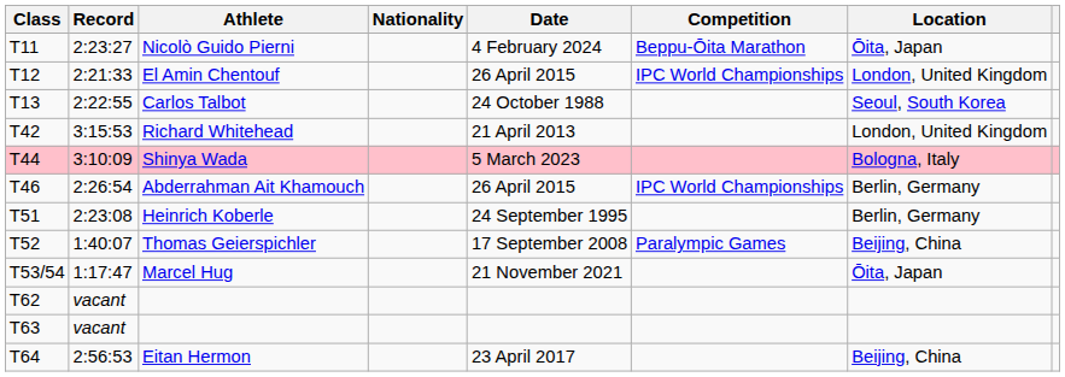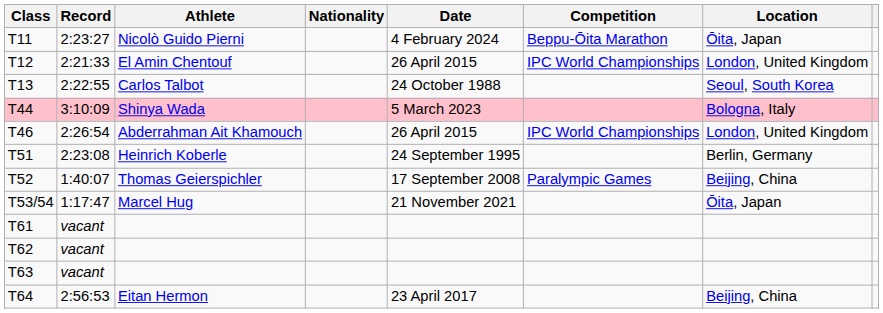 <table class="wikitable">
 <tr>
 <th>Class</th>
 <th>Record</th>
 <th>Athlete</th>
 <th>Nationality</th>
 <th>Date</th>
 <th>Competition</th>
 <th>Location</th>
 <th></th>
 </tr>
 <tr>
 <td>T11</td>
 <td>2:23:27</td>
 <td><a href='#'>Nicolò Guido Pierni</a></td>
 <td></td>
 <td>4 February 2024</td>
 <td><a href='#'>Beppu-Ōita Marathon</a></td>
 <td><a href='#'>Ōita</a>, Japan</td>
 <td></td>
 </tr>
 <tr>
 <td>T12</td>
 <td>2:21:33</td>
 <td><a href='#'>El Amin Chentouf</a></td>
 <td></td>
 <td>26 April 2015</td>
 <td><a href='#'>IPC World Championships</a></td>
 <td><a href='#'>London</a>, United Kingdom</td>
 <td></td>
 </tr>
 <tr>
 <td>T13</td>
 <td>2:22:55</td>
 <td><a href='#'>Carlos Talbot</a></td>
 <td></td>
 <td>24 October 1988</td>
 <td></td>
 <td><a href='#'>Seoul</a>, <a href='#'>South Korea</a></td>
 <td></td>
 </tr>
-<tr>
-<td>T42</td>
-<td>3:15:53</td>
-<td><a href='#'>Richard Whitehead</a></td>
-<td></td>
-<td>21 April 2013</td>
-<td></td>
-<td>London, United Kingdom</td>
-<td></td>
-</tr>
 <tr style="background:pink">
 <td>T44</td>
 <td>3:10:09</td>
 <td><a href='#'>Shinya Wada</a></td>
 <td></td>
 <td>5 March 2023</td>
 <td></td>
 <td><a href='#'>Bologna</a>, Italy</td>
 <td></td>
 </tr>
 <tr>
 <td>T46</td>
 <td>2:26:54</td>
 <td><a href='#'>Abderrahman Ait Khamouch</a></td>
 <td></td>
 <td>26 April 2015</td>
 <td><a href='#'>IPC World Championships</a></td>
-<td>Berlin, Germany</td>
+<td><a href='#'>London</a>, United Kingdom</td>
 <td></td>
 </tr>
 <tr>
 <td>T51</td>
 <td>2:23:08</td>
 <td><a href='#'>Heinrich Koberle</a></td>
 <td></td>
 <td>24 September 1995</td>
 <td></td>
 <td>Berlin, Germany</td>
 <td></td>
 </tr>
 <tr>
 <td>T52</td>
 <td>1:40:07</td>
 <td><a href='#'>Thomas Geierspichler</a></td>
 <td></td>
 <td>17 September 2008</td>
 <td><a href='#'>Paralympic Games</a></td>
 <td><a href='#'>Beijing</a>, China</td>
 <td></td>
 </tr>
 <tr>
 <td>T53/54</td>
 <td>1:17:47</td>
 <td><a href='#'>Marcel Hug</a></td>
 <td></td>
 <td>21 November 2021</td>
 <td></td>
 <td><a href='#'>Ōita</a>, Japan</td>
 <td></td>
 </tr>
 <tr>
+<td>T61</td>
+<td><em>vacant</em></td>
+<td></td>
+<td></td>
+<td></td>
+<td></td>
+<td></td>
+<td></td>
+</tr>
+<tr>
 <td>T62</td>
 <td><em>vacant</em></td>
 <td></td>
 <td></td>
 <td></td>
 <td></td>
 <td></td>
 <td></td>
 </tr>
 <tr>
 <td>T63</td>
 <td><em>vacant</em></td>
 <td></td>
 <td></td>
 <td></td>
 <td></td>
 <td></td>
 <td></td>
 </tr>
 <tr>
 <td>T64</td>
 <td>2:56:53</td>
 <td><a href='#'>Eitan Hermon</a></td>
 <td></td>
 <td>23 April 2017</td>
 <td></td>
 <td><a href='#'>Beijing</a>, China</td>
 <td></td>
 </tr>
 </table>
